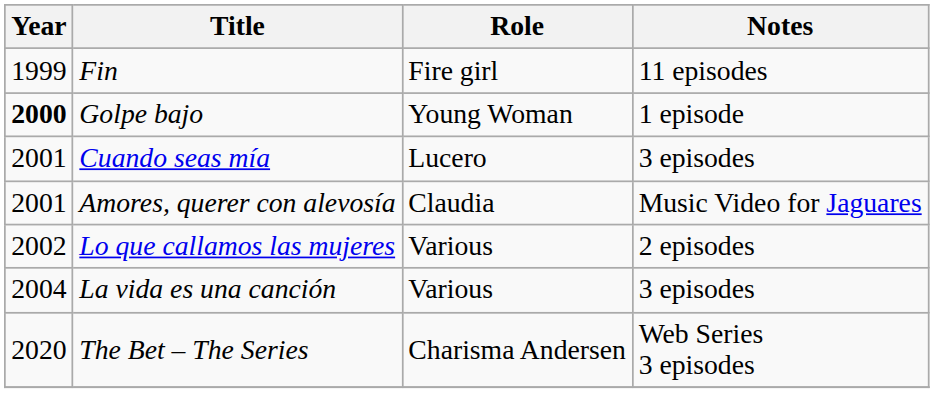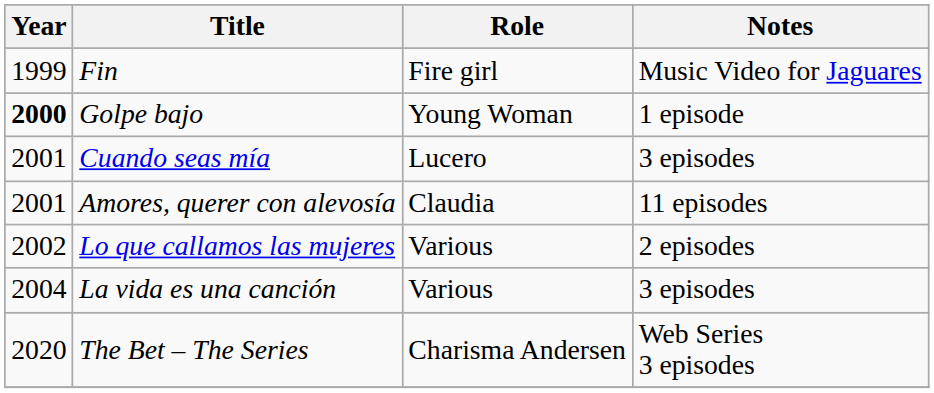 <table class="wikitable sortable">
 <tr>
 <th>Year</th>
 <th>Title</th>
 <th>Role</th>
 <th class="unsortable">Notes</th>
 </tr>
 <tr>
 <td>1999</td>
 <td><em>Fin</em></td>
 <td>Fire girl</td>
-<td>11 episodes</td>
+<td>Music Video for <a href='#'>Jaguares</a></td>
 </tr>
 <tr>
 <td><strong>2000</strong></td>
 <td><em>Golpe bajo</em></td>
 <td>Young Woman</td>
 <td>1 episode</td>
 </tr>
 <tr>
 <td>2001</td>
 <td><em><a href='#'>Cuando seas mía</a></em></td>
 <td>Lucero</td>
 <td>3 episodes</td>
 </tr>
 <tr>
 <td>2001</td>
 <td><em>Amores, querer con alevosía</em></td>
 <td>Claudia</td>
-<td>Music Video for <a href='#'>Jaguares</a></td>
+<td>11 episodes</td>
 </tr>
 <tr>
 <td>2002</td>
 <td><em><a href='#'>Lo que callamos las mujeres</a></em></td>
 <td>Various</td>
 <td>2 episodes</td>
 </tr>
 <tr>
 <td>2004</td>
 <td><em>La vida es una canción</em></td>
 <td>Various</td>
 <td>3 episodes</td>
 </tr>
 <tr>
 <td>2020</td>
 <td><em>The Bet – The Series</em></td>
 <td>Charisma Andersen</td>
 <td>Web Series<br>3 episodes</td>
 </tr>
 <tr>
 </tr>
 </table>
